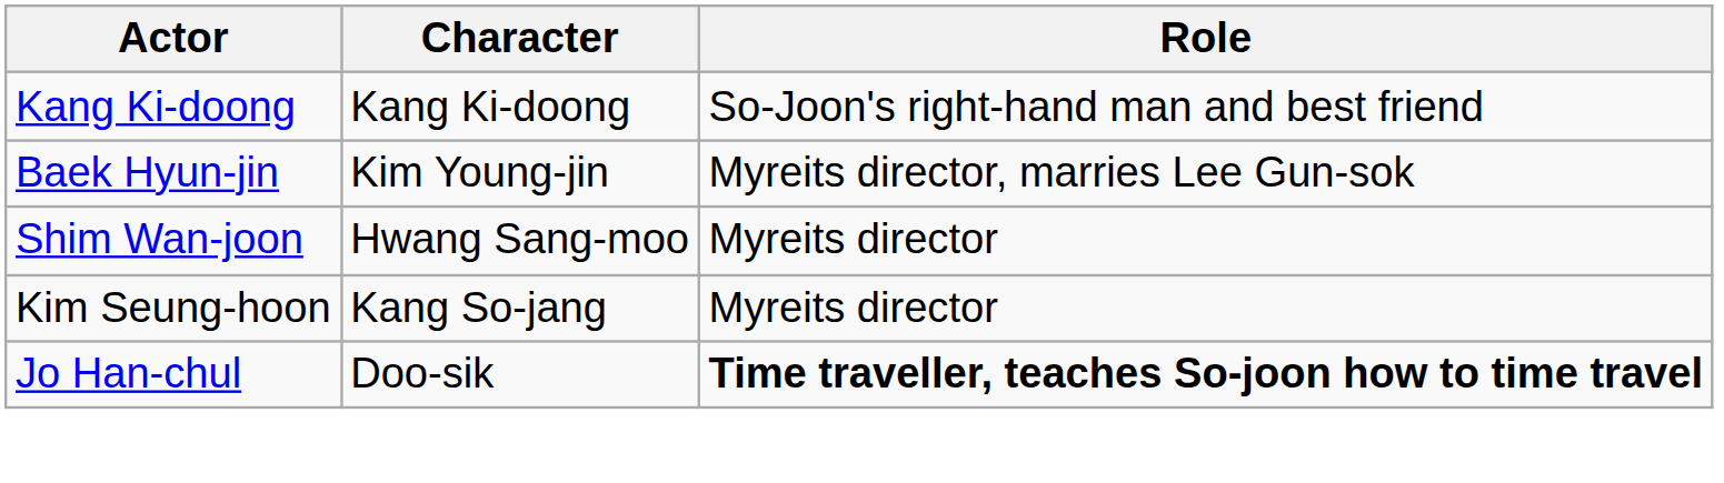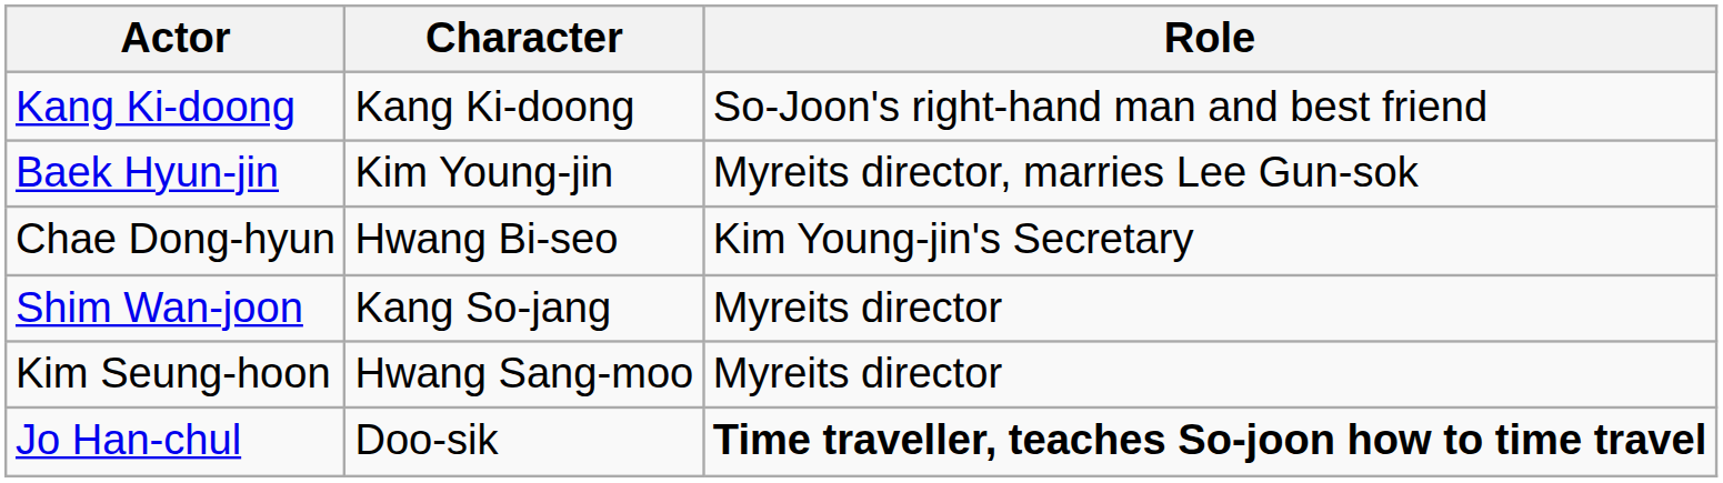 <table class="wikitable">
 <tr>
 <th>Actor</th>
 <th>Character</th>
 <th>Role</th>
 </tr>
 <tr>
 <td><a href='#'>Kang Ki-doong</a></td>
 <td>Kang Ki-doong</td>
 <td>So-Joon's right-hand man and best friend</td>
 </tr>
 <tr>
 <td><a href='#'>Baek Hyun-jin</a></td>
 <td>Kim Young-jin</td>
 <td>Myreits director, marries Lee Gun-sok</td>
 </tr>
 <tr>
+<td>Chae Dong-hyun</td>
+<td>Hwang Bi-seo</td>
+<td>Kim Young-jin's Secretary</td>
+</tr>
+<tr>
 <td><a href='#'>Shim Wan-joon</a></td>
-<td>Hwang Sang-moo</td>
+<td>Kang So-jang</td>
 <td>Myreits director</td>
 </tr>
 <tr>
 <td>Kim Seung-hoon</td>
-<td>Kang So-jang</td>
+<td>Hwang Sang-moo</td>
 <td>Myreits director</td>
 </tr>
 <tr>
 <td><a href='#'>Jo Han-chul</a></td>
 <td>Doo-sik</td>
 <td><strong>Time traveller, teaches So-joon how to time travel</strong></td>
 </tr>
 </table>
